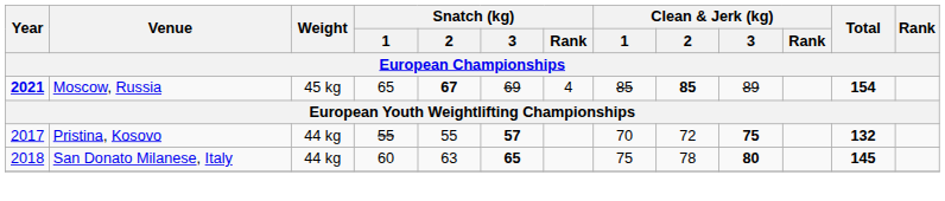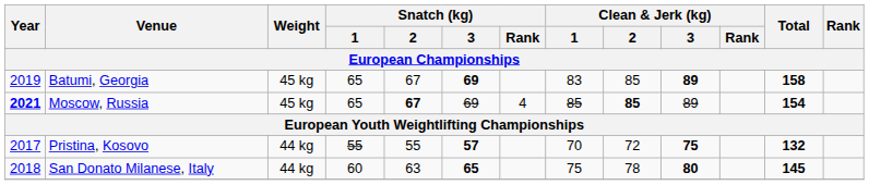 <table class="wikitable" style="text-align:center;">
 <tr>
 <th rowspan=2 width=40>Year</th>
 <th rowspan=2 width=250>Venue</th>
 <th rowspan=2 width=60>Weight</th>
 <th colspan=4>Snatch (kg)</th>
 <th colspan=4>Clean & Jerk (kg)</th>
 <th rowspan=2 width=60>Total</th>
 <th rowspan=2 width=40>Rank</th>
 </tr>
 <tr>
 <th width=60>1</th>
 <th width=60>2</th>
 <th width=60>3</th>
 <th width=45>Rank</th>
 <th width=60>1</th>
 <th width=60>2</th>
 <th width=60>3</th>
 <th width=45>Rank</th>
 </tr>
 <tr>
 <th colspan="13"><a href='#'>European Championships</a></th>
+</tr>
+<tr>
+<td><a href='#'>2019</a></td>
+<td align="left"> <a href='#'>Batumi</a>, <a href='#'>Georgia</a></td>
+<td>45 kg</td>
+<td>65</td>
+<td>67</td>
+<td><strong>69</strong></td>
+<td></td>
+<td>83</td>
+<td>85</td>
+<td><strong>89</strong></td>
+<td></td>
+<td><strong>158</strong></td>
+<td></td>
 </tr>
 <tr>
 <td><strong><a href='#'>2021</a></strong></td>
 <td align="left"> <a href='#'>Moscow</a>, <a href='#'>Russia</a></td>
 <td>45 kg</td>
 <td>65</td>
 <td><strong>67</strong></td>
 <td><s>69</s></td>
 <td>4</td>
 <td><s>85</s></td>
 <td><strong>85</strong></td>
 <td><s>89</s></td>
 <td></td>
 <td><strong>154</strong></td>
 <td></td>
 </tr>
 <tr>
 <th colspan="13"><strong>European Youth Weightlifting Championships</strong></th>
 </tr>
 <tr>
 <td><a href='#'>2017</a></td>
 <td align="left"> <a href='#'>Pristina</a>, <a href='#'>Kosovo</a></td>
 <td>44 kg</td>
 <td><s>55</s></td>
 <td>55</td>
 <td><strong>57</strong></td>
 <td></td>
 <td>70</td>
 <td>72</td>
 <td><strong>75</strong></td>
 <td></td>
 <td><strong>132</strong></td>
 <td></td>
 </tr>
 <tr>
 <td><a href='#'>2018</a></td>
 <td align="left"> <a href='#'>San Donato Milanese</a>, <a href='#'>Italy</a></td>
 <td>44 kg</td>
 <td>60</td>
 <td>63</td>
 <td><strong>65</strong></td>
 <td></td>
 <td>75</td>
 <td>78</td>
 <td><strong>80</strong></td>
 <td></td>
 <td><strong>145</strong></td>
 <td></td>
 </tr>
 <tr>
 </tr>
 </table>
